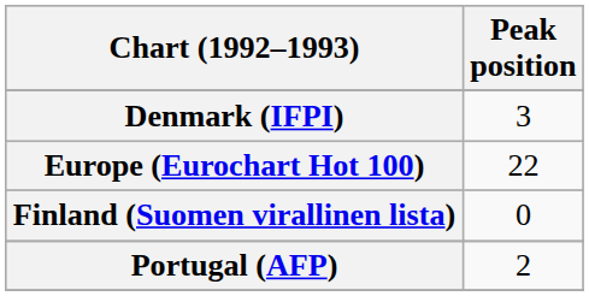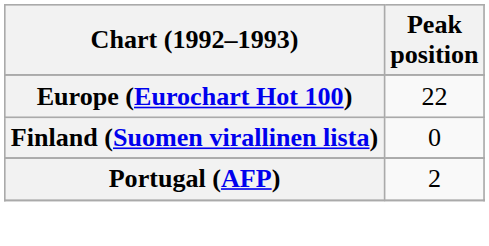 <table class="wikitable sortable plainrowheaders" style="text-align:center">
 <tr>
 <th>Chart (1992–1993)</th>
 <th>Peak<br>position</th>
 </tr>
 <tr>
 </tr>
 <tr>
-</tr>
-<tr>
-<th scope="row">Denmark (<a href='#'>IFPI</a>)</th>
-<td>3</td>
 </tr>
 <tr>
 <th scope="row">Europe (<a href='#'>Eurochart Hot 100</a>)</th>
 <td>22</td>
 </tr>
 <tr>
 <th scope="row">Finland (<a href='#'>Suomen virallinen lista</a>)</th>
 <td>0</td>
 </tr>
 <tr>
 </tr>
 <tr>
 </tr>
 <tr>
 </tr>
 <tr>
 </tr>
 <tr>
 </tr>
 <tr>
 </tr>
 <tr>
 <th scope="row">Portugal (<a href='#'>AFP</a>)</th>
 <td>2</td>
 </tr>
 <tr>
 </tr>
 <tr>
 </tr>
 <tr>
 </tr>
 <tr>
 </tr>
 </table>
